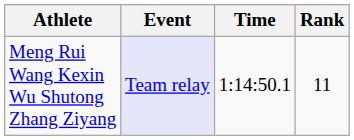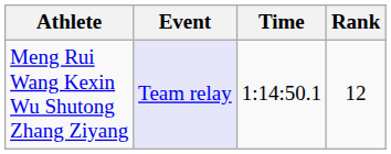 <table class="wikitable" style="text-align:center; font-size:90%;">
 <tr>
 <th>Athlete</th>
 <th>Event</th>
 <th>Time</th>
 <th>Rank</th>
 </tr>
 <tr>
 <td align=left><a href='#'>Meng Rui</a> <br> <a href='#'>Wang Kexin</a><br><a href='#'>Wu Shutong</a> <br> <a href='#'>Zhang Ziyang</a></td>
 <td align=left style="background: lavender;"><a href='#'>Team relay</a></td>
 <td>1:14:50.1</td>
-<td>11</td>
+<td>12</td>
 </tr>
 </table>
